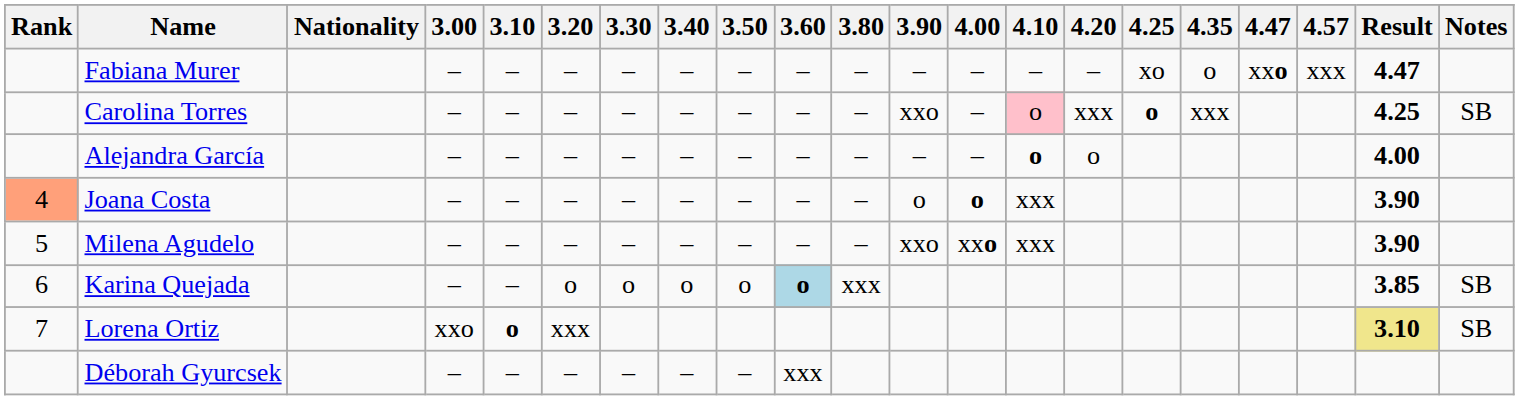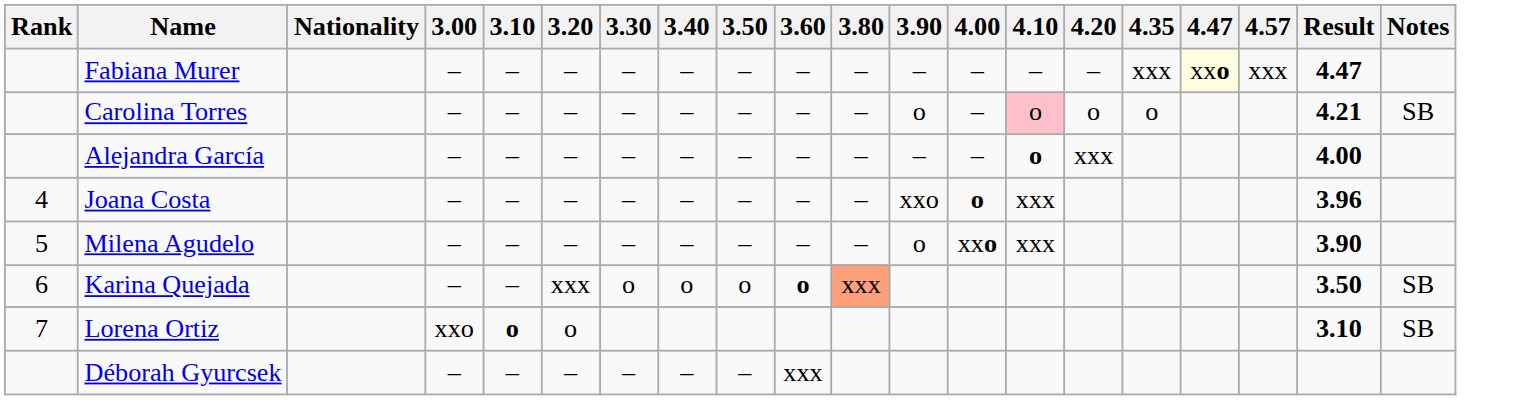 <table class="wikitable sortable" style="text-align:center;font-size:90%">
 <tr>
 <th>Rank</th>
 <th>Name</th>
 <th>Nationality</th>
 <th>3.00</th>
 <th>3.10</th>
 <th>3.20</th>
 <th>3.30</th>
 <th>3.40</th>
 <th>3.50</th>
 <th>3.60</th>
 <th>3.80</th>
 <th>3.90</th>
 <th>4.00</th>
 <th>4.10</th>
 <th>4.20</th>
-<th>4.25</th>
 <th>4.35</th>
 <th>4.47</th>
 <th>4.57</th>
 <th>Result</th>
 <th>Notes</th>
 </tr>
 <tr>
 <td></td>
 <td align=left><a href='#'>Fabiana Murer</a></td>
 <td align=left></td>
 <td>–</td>
 <td>–</td>
 <td>–</td>
 <td>–</td>
 <td>–</td>
 <td>–</td>
 <td>–</td>
 <td>–</td>
 <td>–</td>
 <td>–</td>
 <td>–</td>
 <td>–</td>
-<td>xo</td>
-<td>o</td>
-<td>xx<strong>o</strong></td>
+<td>xxx</td>
+<td style="background: lightyellow;">xx<strong>o</strong></td>
 <td>xxx</td>
 <td><strong>4.47</strong></td>
 <td></td>
 </tr>
 <tr>
 <td></td>
 <td align=left><a href='#'>Carolina Torres</a></td>
 <td align=left></td>
 <td>–</td>
 <td>–</td>
 <td>–</td>
 <td>–</td>
 <td>–</td>
 <td>–</td>
 <td>–</td>
 <td>–</td>
-<td>xxo</td>
+<td>o</td>
 <td>–</td>
 <td style="background: pink;">o</td>
-<td>xxx</td>
-<td><strong>o</strong></td>
-<td>xxx</td>
+<td>o</td>
+<td>o</td>
 <td></td>
 <td></td>
-<td><strong>4.25</strong></td>
+<td><strong>4.21</strong></td>
 <td>SB</td>
 </tr>
 <tr>
 <td></td>
 <td align=left><a href='#'>Alejandra García</a></td>
 <td align=left></td>
 <td>–</td>
 <td>–</td>
 <td>–</td>
 <td>–</td>
 <td>–</td>
 <td>–</td>
 <td>–</td>
 <td>–</td>
 <td>–</td>
 <td>–</td>
 <td><strong>o</strong></td>
-<td>o</td>
-<td></td>
+<td>xxx</td>
 <td></td>
 <td></td>
 <td></td>
 <td><strong>4.00</strong></td>
 <td></td>
 </tr>
 <tr>
-<td style="background: lightsalmon;">4</td>
+<td>4</td>
 <td align=left><a href='#'>Joana Costa</a></td>
 <td align=left></td>
 <td>–</td>
 <td>–</td>
 <td>–</td>
 <td>–</td>
 <td>–</td>
 <td>–</td>
 <td>–</td>
 <td>–</td>
-<td>o</td>
+<td>xxo</td>
 <td><strong>o</strong></td>
 <td>xxx</td>
 <td></td>
 <td></td>
 <td></td>
 <td></td>
-<td></td>
-<td><strong>3.90</strong></td>
+<td><strong>3.96</strong></td>
 <td></td>
 </tr>
 <tr>
 <td>5</td>
 <td align=left><a href='#'>Milena Agudelo</a></td>
 <td align=left></td>
 <td>–</td>
 <td>–</td>
 <td>–</td>
 <td>–</td>
 <td>–</td>
 <td>–</td>
 <td>–</td>
 <td>–</td>
-<td>xxo</td>
+<td>o</td>
 <td>xx<strong>o</strong></td>
 <td>xxx</td>
-<td></td>
 <td></td>
 <td></td>
 <td></td>
 <td></td>
 <td><strong>3.90</strong></td>
 <td></td>
 </tr>
 <tr>
 <td>6</td>
 <td align=left><a href='#'>Karina Quejada</a></td>
 <td align=left></td>
 <td>–</td>
 <td>–</td>
+<td>xxx</td>
 <td>o</td>
 <td>o</td>
 <td>o</td>
-<td>o</td>
-<td style="background: lightblue;"><strong>o</strong></td>
-<td>xxx</td>
+<td><strong>o</strong></td>
+<td style="background: lightsalmon;">xxx</td>
 <td></td>
 <td></td>
 <td></td>
 <td></td>
 <td></td>
 <td></td>
 <td></td>
-<td></td>
-<td><strong>3.85</strong></td>
+<td><strong>3.50</strong></td>
 <td>SB</td>
 </tr>
 <tr>
 <td>7</td>
 <td align=left><a href='#'>Lorena Ortiz</a></td>
 <td align=left></td>
 <td>xxo</td>
 <td><strong>o</strong></td>
-<td>xxx</td>
+<td>o</td>
 <td></td>
 <td></td>
 <td></td>
 <td></td>
 <td></td>
 <td></td>
 <td></td>
 <td></td>
 <td></td>
 <td></td>
 <td></td>
 <td></td>
-<td></td>
-<td style="background: khaki;"><strong>3.10</strong></td>
+<td><strong>3.10</strong></td>
 <td>SB</td>
 </tr>
 <tr>
 <td></td>
 <td align=left><a href='#'>Déborah Gyurcsek</a></td>
 <td align=left></td>
 <td>–</td>
 <td>–</td>
 <td>–</td>
 <td>–</td>
 <td>–</td>
 <td>–</td>
 <td>xxx</td>
 <td></td>
 <td></td>
 <td></td>
 <td></td>
 <td></td>
 <td></td>
 <td></td>
 <td></td>
-<td></td>
 <td><strong></strong></td>
 <td></td>
 </tr>
 </table>
